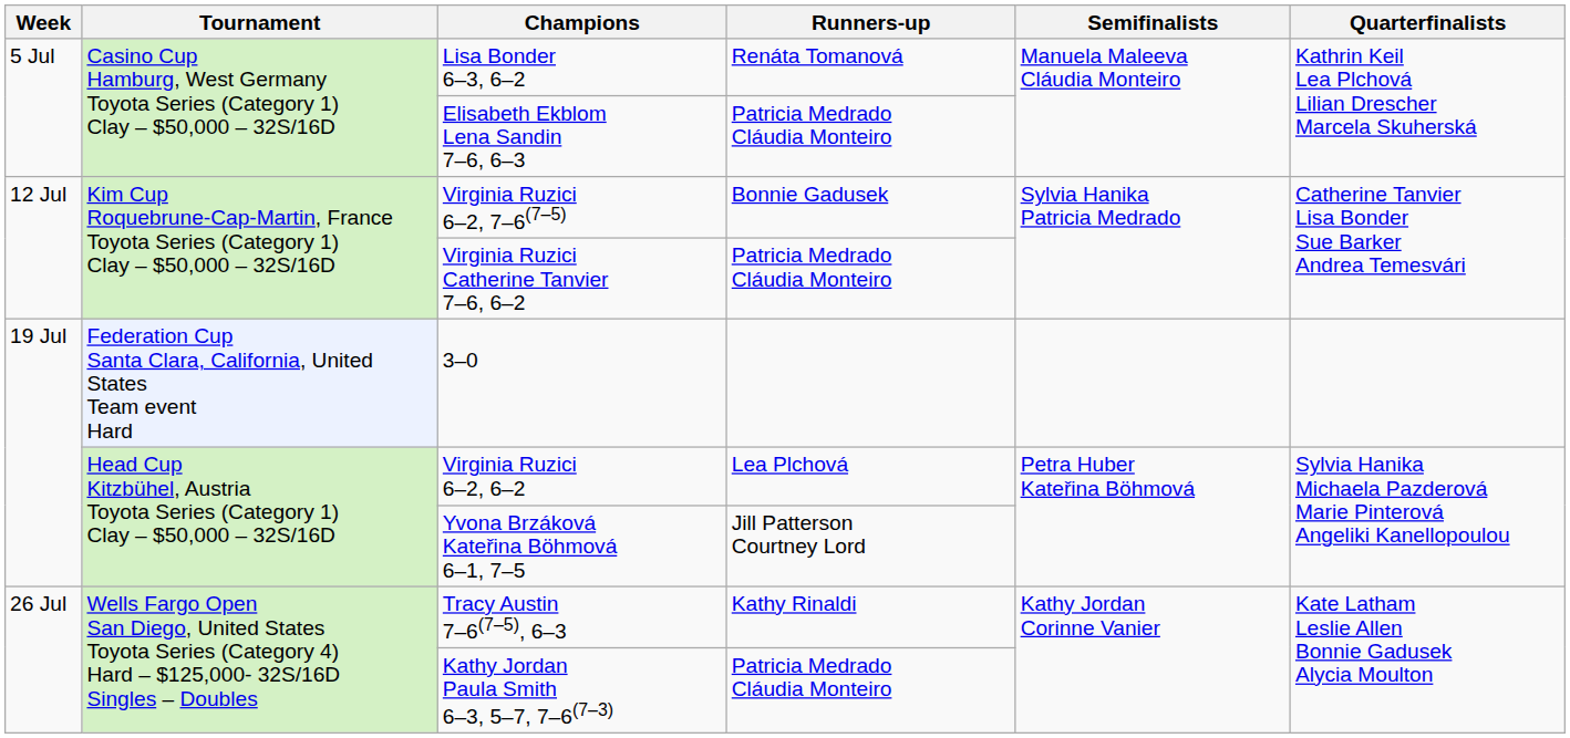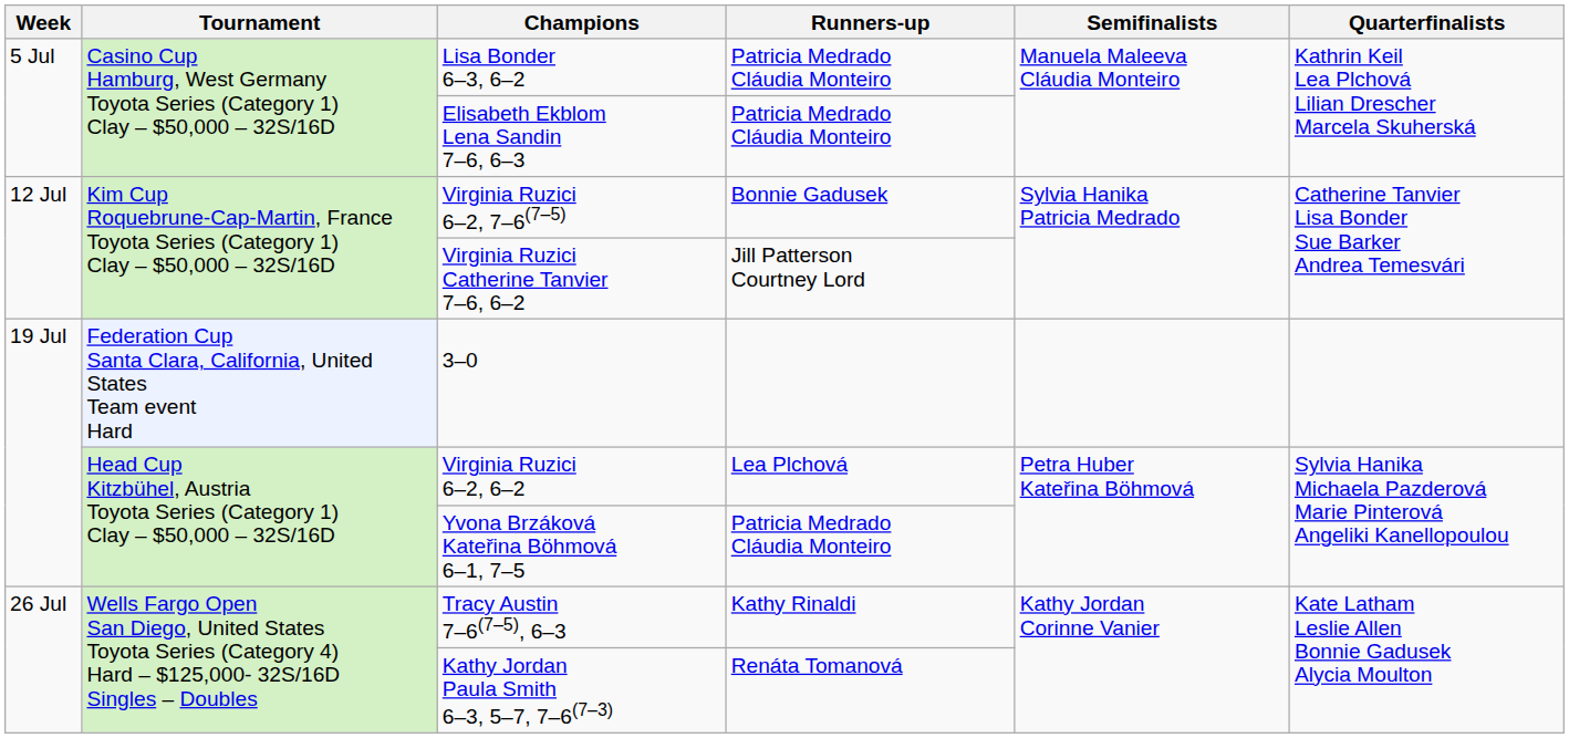 <table class=wikitable style=font-size:95%>
 <tr>
 <th style="width:48px;">Week</th>
 <th style="width:248px;">Tournament</th>
 <th style="width:200px;">Champions</th>
 <th style="width:200px;">Runners-up</th>
 <th style="width:190px;">Semifinalists</th>
 <th style="width:190px;">Quarterfinalists</th>
 </tr>
 <tr valign="top">
 <td rowspan=2>5 Jul</td>
 <td rowspan=2 bgcolor=#D4F1C5><a href='#'>Casino Cup</a><br> <a href='#'>Hamburg</a>, West Germany<br>Toyota Series (Category 1)<br>Clay – $50,000 – 32S/16D</td>
 <td> <a href='#'>Lisa Bonder</a><br>6–3, 6–2</td>
-<td> <a href='#'>Renáta Tomanová</a></td>
+<td> <a href='#'>Patricia Medrado</a><br> <a href='#'>Cláudia Monteiro</a></td>
 <td rowspan=2> <a href='#'>Manuela Maleeva</a><br> <a href='#'>Cláudia Monteiro</a></td>
 <td rowspan=2> <a href='#'>Kathrin Keil</a><br> <a href='#'>Lea Plchová</a><br>  <a href='#'>Lilian Drescher</a><br> <a href='#'>Marcela Skuherská</a><br></td>
 </tr>
 <tr valign="top">
 <td> <a href='#'>Elisabeth Ekblom</a><br> <a href='#'>Lena Sandin</a><br> 7–6, 6–3</td>
 <td> <a href='#'>Patricia Medrado</a><br> <a href='#'>Cláudia Monteiro</a></td>
 </tr>
 <tr valign="top">
 <td rowspan=2>12 Jul</td>
 <td rowspan=2 bgcolor=#D4F1C5><a href='#'>Kim Cup</a><br> <a href='#'>Roquebrune-Cap-Martin</a>, France<br>Toyota Series (Category 1)<br>Clay – $50,000 – 32S/16D</td>
 <td> <a href='#'>Virginia Ruzici</a><br>6–2, 7–6<sup>(7–5)</sup></td>
 <td> <a href='#'>Bonnie Gadusek</a></td>
 <td rowspan=2>  <a href='#'>Sylvia Hanika</a><br> <a href='#'>Patricia Medrado</a></td>
 <td rowspan=2> <a href='#'>Catherine Tanvier</a><br> <a href='#'>Lisa Bonder</a> <br>  <a href='#'>Sue Barker</a><br>  <a href='#'>Andrea Temesvári</a></td>
 </tr>
 <tr valign="top">
 <td> <a href='#'>Virginia Ruzici</a><br> <a href='#'>Catherine Tanvier</a><br> 7–6, 6–2</td>
-<td> <a href='#'>Patricia Medrado</a><br> <a href='#'>Cláudia Monteiro</a></td>
+<td> Jill Patterson<br> Courtney Lord</td>
 </tr>
 <tr valign=top>
 <td rowspan=3>19 Jul</td>
 <td style="background:#ECF2FF;"><a href='#'>Federation Cup</a><br> <a href='#'>Santa Clara, California</a>, United States<br>Team event<br>Hard<br></td>
 <td><br> 3–0</td>
 <td> <br></td>
 <td> <br> <br></td>
 <td> <br> <br> <br></td>
 </tr>
 <tr valign="top">
 <td rowspan=2 bgcolor=#D4F1C5><a href='#'>Head Cup</a><br> <a href='#'>Kitzbühel</a>, Austria<br>Toyota Series (Category 1)<br>Clay – $50,000 – 32S/16D</td>
 <td> <a href='#'>Virginia Ruzici</a><br>6–2, 6–2</td>
 <td> <a href='#'>Lea Plchová</a></td>
 <td rowspan=2> <a href='#'>Petra Huber</a><br> <a href='#'>Kateřina Böhmová</a></td>
 <td rowspan=2> <a href='#'>Sylvia Hanika</a><br>  <a href='#'>Michaela Pazderová</a><br> <a href='#'>Marie Pinterová</a><br> <a href='#'>Angeliki Kanellopoulou</a></td>
 </tr>
 <tr valign="top">
 <td> <a href='#'>Yvona Brzáková</a><br> <a href='#'>Kateřina Böhmová</a><br> 6–1, 7–5</td>
-<td> Jill Patterson<br> Courtney Lord</td>
+<td> <a href='#'>Patricia Medrado</a><br> <a href='#'>Cláudia Monteiro</a></td>
 </tr>
 <tr valign="top">
 <td rowspan=2>26 Jul</td>
 <td rowspan=2 bgcolor=#D4F1C5><a href='#'>Wells Fargo Open</a><br> <a href='#'>San Diego</a>, United States<br>Toyota Series (Category 4)<br>Hard – $125,000- 32S/16D<br><a href='#'>Singles</a> – <a href='#'>Doubles</a></td>
 <td> <a href='#'>Tracy Austin</a><br>7–6<sup>(7–5)</sup>, 6–3</td>
 <td> <a href='#'>Kathy Rinaldi</a></td>
 <td rowspan=2> <a href='#'>Kathy Jordan</a><br> <a href='#'>Corinne Vanier</a></td>
 <td rowspan=2> <a href='#'>Kate Latham</a><br> <a href='#'>Leslie Allen</a><br>  <a href='#'>Bonnie Gadusek</a><br> <a href='#'>Alycia Moulton</a></td>
 </tr>
 <tr valign="top">
 <td> <a href='#'>Kathy Jordan</a><br> <a href='#'>Paula Smith</a><br> 6–3, 5–7, 7–6<sup>(7–3)</sup></td>
-<td> <a href='#'>Patricia Medrado</a><br> <a href='#'>Cláudia Monteiro</a></td>
+<td> <a href='#'>Renáta Tomanová</a></td>
 </tr>
 </table>
